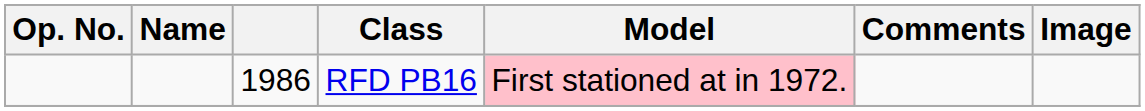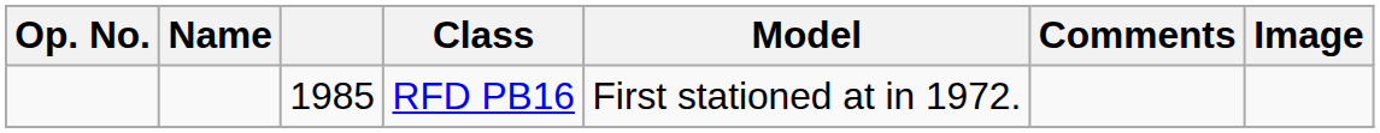 <table class="wikitable">
 <tr>
 <th>Op. No.</th>
 <th>Name</th>
 <th></th>
 <th>Class</th>
 <th>Model</th>
 <th>Comments</th>
 <th>Image</th>
 </tr>
 <tr>
 <td></td>
 <td></td>
-<td>1986</td>
+<td>1985</td>
 <td><a href='#'>RFD PB16</a></td>
-<td style="background: pink;">First stationed at  in 1972.</td>
+<td>First stationed at  in 1972.</td>
 <td></td>
 </tr>
 <tr>
 </tr>
 </table>
